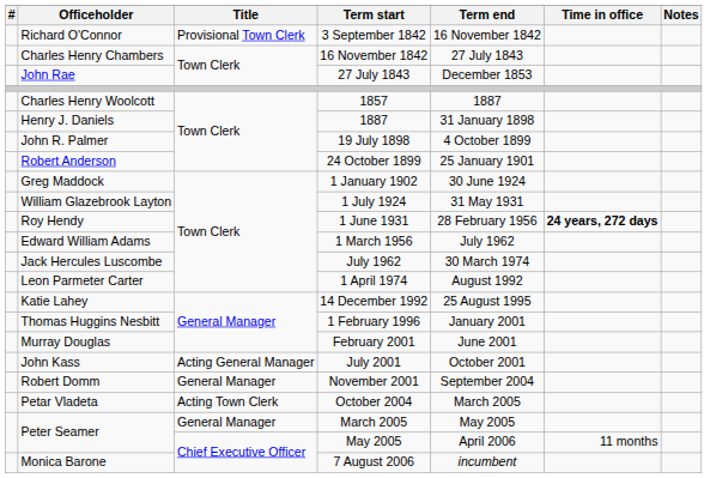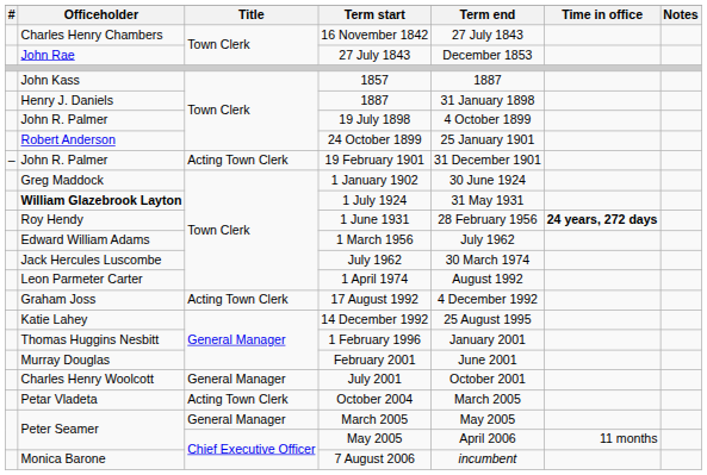 <table class="wikitable">
 <tr bgcolor="#FFCC33">
 </tr>
 <tr>
 <th>#</th>
 <th>Officeholder</th>
 <th>Title</th>
 <th>Term start</th>
 <th>Term end</th>
 <th>Time in office</th>
 <th>Notes</th>
-</tr>
-<tr>
-<td align=center></td>
-<td>Richard O'Connor</td>
-<td>Provisional <a href='#'>Town Clerk</a></td>
-<td align=center>3 September 1842</td>
-<td align=center>16 November 1842</td>
-<td align=right></td>
-<td></td>
 </tr>
 <tr>
 <td align=center></td>
 <td>Charles Henry Chambers</td>
 <td rowspan=2>Town Clerk</td>
 <td align=center>16 November 1842</td>
 <td align=center>27 July 1843</td>
 <td align=right></td>
 <td></td>
 </tr>
 <tr>
 <td align=center></td>
 <td><a href='#'>John Rae</a></td>
 <td align=center>27 July 1843</td>
 <td align=center>December 1853</td>
 <td></td>
 <td></td>
 </tr>
 <tr>
 <th colspan=7 style="background: #cccccc;"></th>
 </tr>
 <tr>
 <td align=center></td>
-<td>Charles Henry Woolcott</td>
+<td>John Kass</td>
 <td rowspan=4>Town Clerk</td>
 <td align=center>1857</td>
 <td align=center>1887</td>
 <td></td>
 <td></td>
 </tr>
 <tr>
 <td align=center></td>
 <td>Henry J. Daniels</td>
 <td align=center>1887</td>
 <td align=center>31 January 1898</td>
 <td></td>
 <td></td>
 </tr>
 <tr>
 <td align=center></td>
 <td>John R. Palmer</td>
 <td align=center>19 July 1898</td>
 <td align=center>4 October 1899</td>
 <td align=right></td>
 <td></td>
 </tr>
 <tr>
 <td align=center></td>
 <td><a href='#'>Robert Anderson</a></td>
 <td align=center>24 October 1899</td>
 <td align=center>25 January 1901</td>
 <td align=right></td>
 <td></td>
 </tr>
 <tr>
+<td align=center>–</td>
+<td>John R. Palmer</td>
+<td>Acting Town Clerk</td>
+<td align=center>19 February 1901</td>
+<td align=center>31 December 1901</td>
+<td align=right></td>
+<td></td>
+</tr>
+<tr>
 <td align=center></td>
 <td>Greg Maddock</td>
 <td rowspan=6>Town Clerk</td>
 <td align=center>1 January 1902</td>
 <td align=center>30 June 1924</td>
 <td align=right></td>
 <td></td>
 </tr>
 <tr>
 <td align=center></td>
-<td>William Glazebrook Layton</td>
+<td><strong>William Glazebrook Layton</strong></td>
 <td align=center>1 July 1924</td>
 <td align=center>31 May 1931</td>
 <td></td>
 <td></td>
 </tr>
 <tr>
 <td align=center></td>
 <td>Roy Hendy</td>
 <td align=center>1 June 1931</td>
 <td align=center>28 February 1956</td>
 <td><strong>24 years, 272 days</strong></td>
 <td></td>
 </tr>
 <tr>
 <td align=center></td>
 <td>Edward William Adams</td>
 <td align=center>1 March 1956</td>
 <td align=center>July 1962</td>
 <td></td>
 <td></td>
 </tr>
 <tr>
 <td align=center></td>
 <td>Jack Hercules Luscombe</td>
 <td align=center>July 1962</td>
 <td align=center>30 March 1974</td>
 <td></td>
 <td></td>
 </tr>
 <tr>
 <td align=center></td>
 <td>Leon Parmeter Carter</td>
 <td align=center>1 April 1974</td>
 <td align=center>August 1992</td>
 <td></td>
 <td></td>
 </tr>
 <tr>
 <td align=center></td>
+<td>Graham Joss</td>
+<td>Acting Town Clerk</td>
+<td align=center>17 August 1992</td>
+<td align=center>4 December 1992</td>
+<td align=right></td>
+<td></td>
+</tr>
+<tr>
+<td align=center></td>
 <td>Katie Lahey</td>
 <td rowspan=3><a href='#'>General Manager</a></td>
 <td align=center>14 December 1992</td>
 <td align=center>25 August 1995</td>
 <td align=right></td>
 <td></td>
 </tr>
 <tr>
 <td align=center></td>
 <td>Thomas Huggins Nesbitt</td>
 <td align=center>1 February 1996</td>
 <td align=center>January 2001</td>
 <td></td>
 <td></td>
 </tr>
 <tr>
 <td align=center></td>
 <td>Murray Douglas</td>
 <td align=center>February 2001</td>
 <td align=center>June 2001</td>
 <td></td>
 <td></td>
 </tr>
 <tr>
 <td align=center></td>
-<td>John Kass</td>
-<td>Acting General Manager</td>
+<td>Charles Henry Woolcott</td>
+<td>General Manager</td>
 <td align=center>July 2001</td>
 <td align=center>October 2001</td>
-<td></td>
-<td></td>
-</tr>
-<tr>
-<td align=center></td>
-<td>Robert Domm</td>
-<td>General Manager</td>
-<td align=center>November 2001</td>
-<td align=center>September 2004</td>
 <td></td>
 <td></td>
 </tr>
 <tr>
 <td align=center></td>
 <td>Petar Vladeta</td>
 <td>Acting Town Clerk</td>
 <td align=center>October 2004</td>
 <td align=center>March 2005</td>
 <td></td>
 <td></td>
 </tr>
 <tr>
 <td rowspan=2 align=center></td>
 <td rowspan=2>Peter Seamer</td>
 <td>General Manager</td>
 <td align=center>March 2005</td>
 <td align=center>May 2005</td>
 <td></td>
 <td></td>
 </tr>
 <tr>
 <td rowspan="2"><a href='#'>Chief Executive Officer</a></td>
 <td align=center>May 2005</td>
 <td align=center>April 2006</td>
 <td align=right>11 months</td>
 <td></td>
 </tr>
 <tr>
 <td align=center></td>
 <td>Monica Barone</td>
 <td align=center>7 August 2006</td>
 <td align=center><em>incumbent</em></td>
 <td align=right></td>
 <td></td>
 </tr>
 </table>
